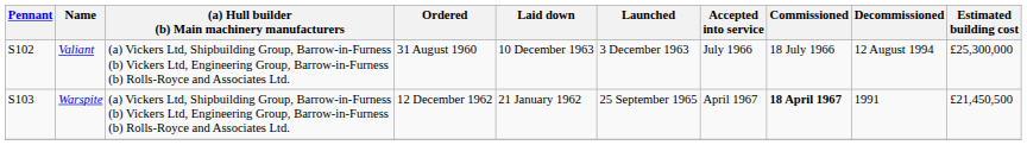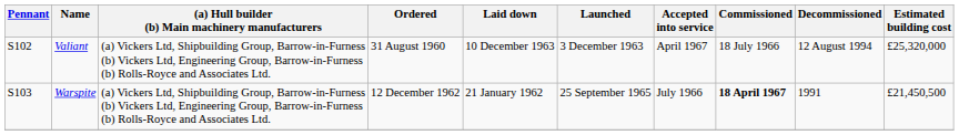 <table class="wikitable" style="font-size:97%;">
 <tr valign=top>
 <th><a href='#'>Pennant</a></th>
 <th>Name</th>
 <th>(a) Hull builder<br>(b) Main machinery manufacturers</th>
 <th>Ordered</th>
 <th>Laid down</th>
 <th>Launched</th>
 <th>Accepted<br>into service</th>
 <th>Commissioned</th>
 <th>Decommissioned</th>
 <th>Estimated<br>building cost</th>
 </tr>
 <tr valign=top>
 <td>S102</td>
 <td><a href='#'><em>Valiant</em></a></td>
 <td>(a) Vickers Ltd, Shipbuilding Group, Barrow-in-Furness <br>(b) Vickers Ltd, Engineering Group, Barrow-in-Furness<br>(b) Rolls-Royce and Associates Ltd.</td>
 <td>31 August 1960 </td>
 <td>10 December 1963 </td>
 <td>3 December 1963 </td>
-<td>July 1966 </td>
+<td>April 1967 </td>
 <td>18 July 1966 </td>
 <td>12 August 1994</td>
-<td>£25,300,000 </td>
+<td>£25,320,000 </td>
 </tr>
 <tr valign=top>
 <td>S103</td>
 <td><a href='#'><em>Warspite</em></a></td>
 <td>(a) Vickers Ltd, Shipbuilding Group, Barrow-in-Furness <br>(b) Vickers Ltd, Engineering Group, Barrow-in-Furness<br>(b) Rolls-Royce and Associates Ltd.</td>
 <td>12 December 1962 </td>
 <td>21 January 1962 </td>
 <td>25 September 1965 </td>
-<td>April 1967 </td>
+<td>July 1966 </td>
 <td><strong>18 April 1967 </strong></td>
 <td>1991</td>
 <td>£21,450,500 </td>
 </tr>
 <tr>
 </tr>
 </table>
